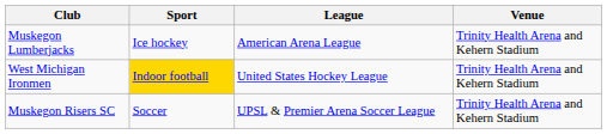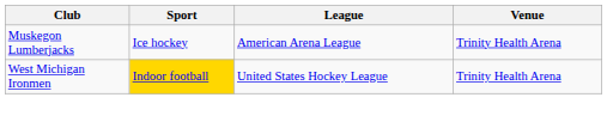 <table class="wikitable">
 <tr>
 <th style="width:150px;"><strong>Club</strong></th>
 <th style="width:125px;"><strong>Sport</strong></th>
 <th style="width:270px;"><strong>League</strong></th>
 <th style="width:180px;"><strong>Venue</strong></th>
 </tr>
 <tr>
 <td><a href='#'>Muskegon Lumberjacks</a></td>
 <td><a href='#'>Ice hockey</a></td>
 <td><a href='#'>American Arena League</a></td>
-<td><a href='#'>Trinity Health Arena</a> and Kehern Stadium</td>
+<td><a href='#'>Trinity Health Arena</a></td>
 </tr>
 <tr>
 <td><a href='#'>West Michigan Ironmen</a></td>
 <td style="background: gold;"><a href='#'>Indoor football</a></td>
 <td><a href='#'>United States Hockey League</a></td>
-<td><a href='#'>Trinity Health Arena</a> and Kehern Stadium</td>
-</tr>
-<tr>
-<td><a href='#'>Muskegon Risers SC</a></td>
-<td><a href='#'>Soccer</a></td>
-<td><a href='#'>UPSL</a> & <a href='#'>Premier Arena Soccer League</a></td>
-<td><a href='#'>Trinity Health Arena</a> and Kehern Stadium</td>
+<td><a href='#'>Trinity Health Arena</a></td>
 </tr>
 </table>
